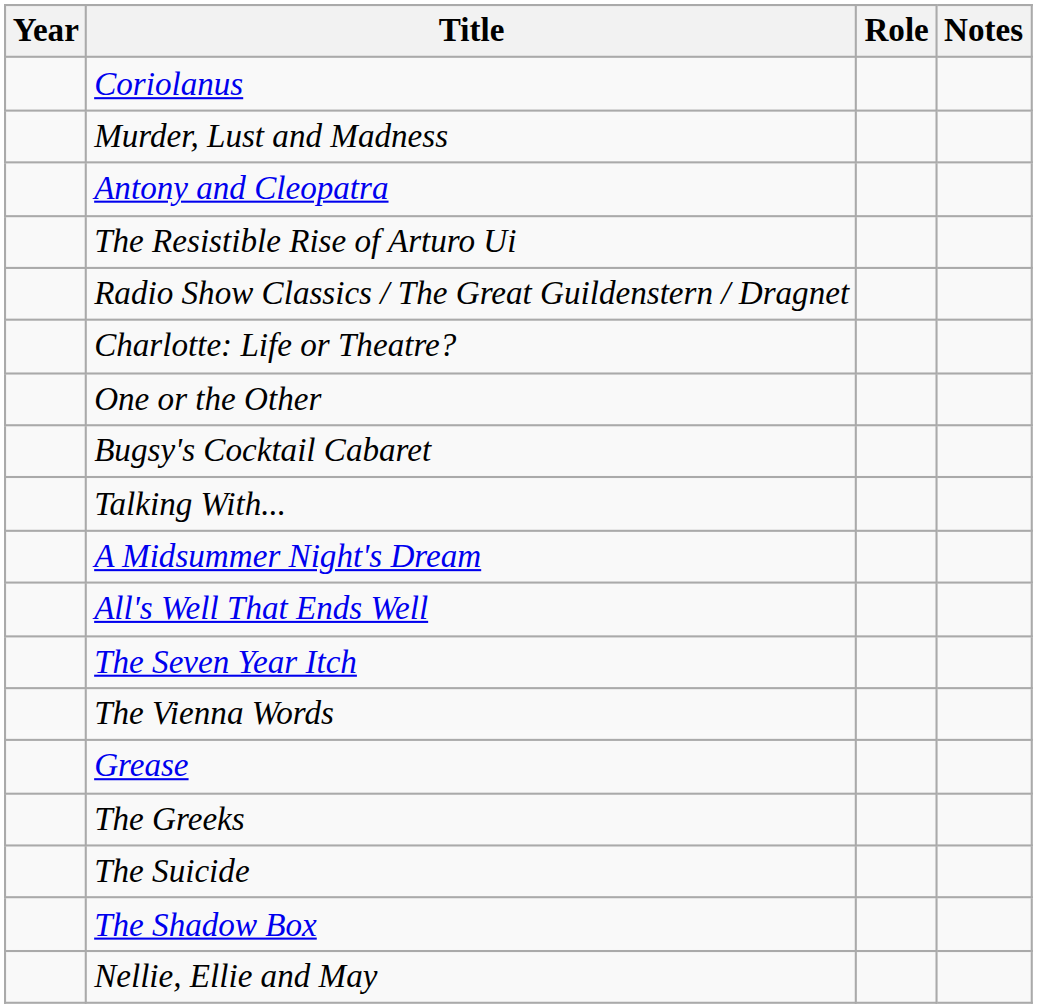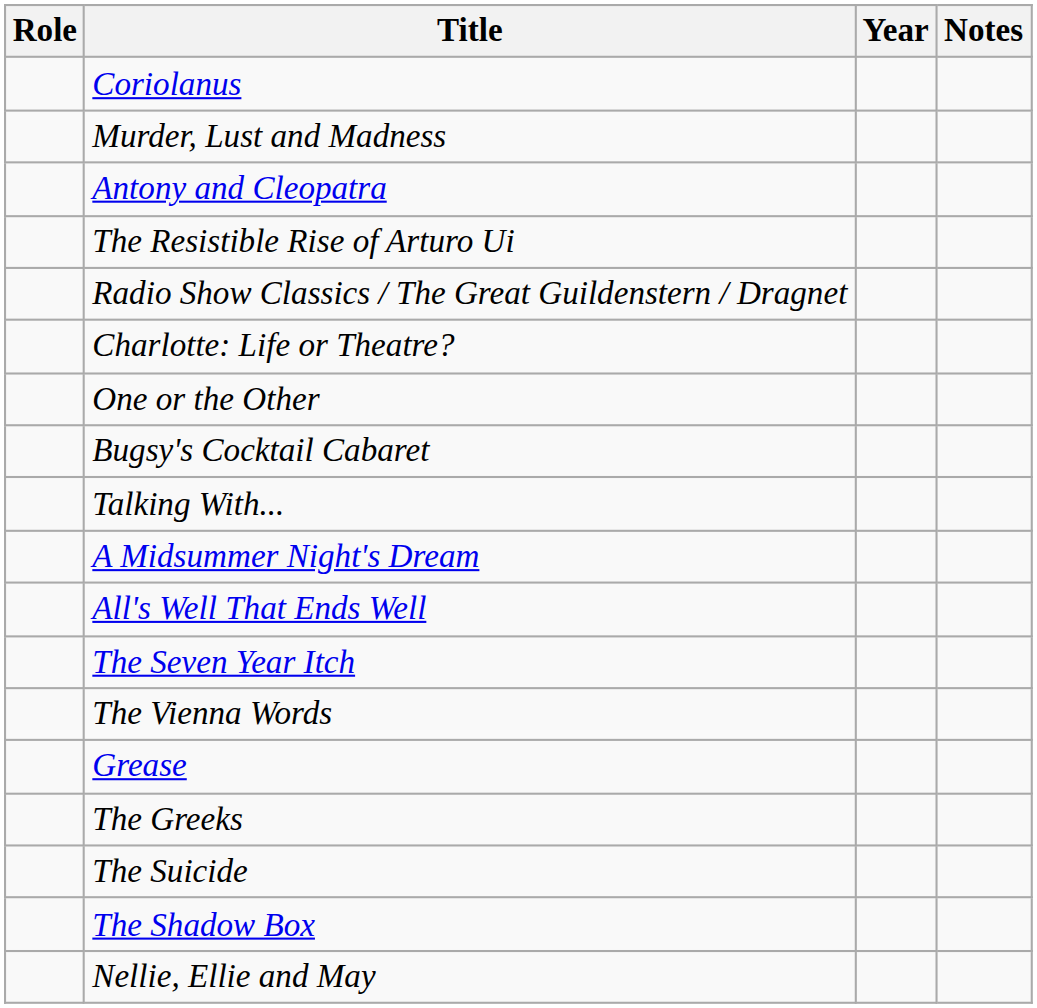 <table class="wikitable sortable">
 <tr>
+<th>Role</th>
+<th>Title</th>
 <th>Year</th>
-<th>Title</th>
-<th>Role</th>
 <th class="unsortable">Notes</th>
 </tr>
 <tr>
 <td></td>
 <td><em><a href='#'>Coriolanus</a></em></td>
 <td></td>
 <td></td>
 </tr>
 <tr>
 <td></td>
 <td><em>Murder, Lust and Madness</em></td>
 <td></td>
 <td></td>
 </tr>
 <tr>
 <td></td>
 <td><em><a href='#'>Antony and Cleopatra</a></em></td>
 <td></td>
 <td></td>
 </tr>
 <tr>
 <td></td>
 <td><em>The Resistible Rise of Arturo Ui</em></td>
 <td></td>
 <td></td>
 </tr>
 <tr>
 <td></td>
 <td><em>Radio Show Classics / The Great Guildenstern / Dragnet</em></td>
 <td></td>
 <td></td>
 </tr>
 <tr>
 <td></td>
 <td><em>Charlotte: Life or Theatre?</em></td>
 <td></td>
 <td></td>
 </tr>
 <tr>
 <td></td>
 <td><em>One or the Other</em></td>
 <td></td>
 <td></td>
 </tr>
 <tr>
 <td></td>
 <td><em>Bugsy's Cocktail Cabaret</em></td>
 <td></td>
 <td></td>
 </tr>
 <tr>
 <td></td>
 <td><em>Talking With...</em></td>
 <td></td>
 <td></td>
 </tr>
 <tr>
 <td></td>
 <td><em><a href='#'>A Midsummer Night's Dream</a></em></td>
 <td></td>
 <td></td>
 </tr>
 <tr>
 <td></td>
 <td><em><a href='#'>All's Well That Ends Well</a></em></td>
 <td></td>
 <td></td>
 </tr>
 <tr>
 <td></td>
 <td><a href='#'><em>The Seven Year Itch</em></a></td>
 <td></td>
 <td></td>
 </tr>
 <tr>
 <td></td>
 <td><em>The Vienna Words</em></td>
 <td></td>
 <td></td>
 </tr>
 <tr>
 <td></td>
 <td><a href='#'><em>Grease</em></a></td>
 <td></td>
 <td></td>
 </tr>
 <tr>
 <td></td>
 <td><em>The Greeks</em></td>
 <td></td>
 <td></td>
 </tr>
 <tr>
 <td></td>
 <td><em>The Suicide</em></td>
 <td></td>
 <td></td>
 </tr>
 <tr>
 <td></td>
 <td><em><a href='#'>The Shadow Box</a></em></td>
 <td></td>
 <td></td>
 </tr>
 <tr>
 <td></td>
 <td><em>Nellie, Ellie and May</em></td>
 <td></td>
 <td></td>
 </tr>
 </table>
